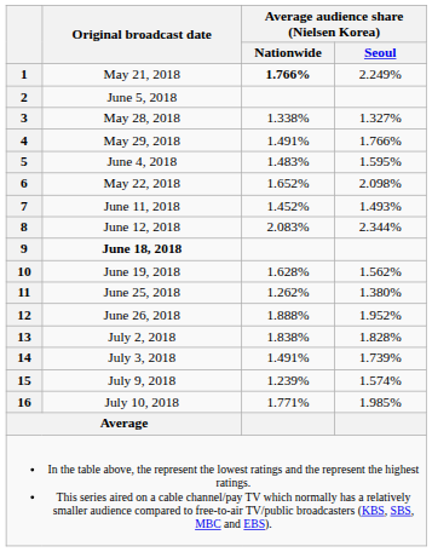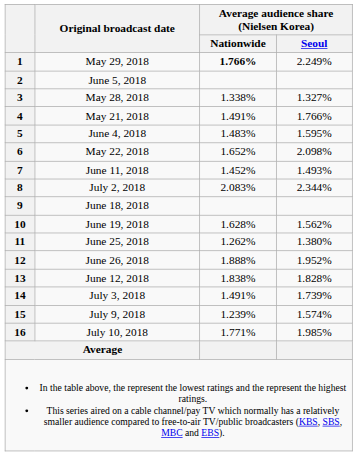 <table class="wikitable" style="text-align:center;max-width:490px; margin-left: auto; margin-right: auto; border: none;">
 <tr>
 </tr>
 <tr>
 <th rowspan="2"></th>
 <th rowspan="2">Original broadcast date</th>
 <th colspan="2">Average audience share<br>(Nielsen Korea)</th>
 </tr>
 <tr>
 <th width="100">Nationwide</th>
 <th width="100"><a href='#'>Seoul</a></th>
 </tr>
 <tr>
 <th>1</th>
-<td>May 21, 2018</td>
+<td>May 29, 2018</td>
 <td><strong>1.766%</strong></td>
 <td>2.249%</td>
 </tr>
 <tr>
 <th>2</th>
 <td>June 5, 2018</td>
 <td></td>
 <td></td>
 </tr>
 <tr>
 <th>3</th>
 <td>May 28, 2018</td>
 <td>1.338%</td>
 <td>1.327%</td>
 </tr>
 <tr>
 <th>4</th>
-<td>May 29, 2018</td>
+<td>May 21, 2018</td>
 <td>1.491%</td>
 <td>1.766%</td>
 </tr>
 <tr>
 <th>5</th>
 <td>June 4, 2018</td>
 <td>1.483%</td>
 <td>1.595%</td>
 </tr>
 <tr>
 <th>6</th>
 <td>May 22, 2018</td>
 <td>1.652%</td>
 <td>2.098%</td>
 </tr>
 <tr>
 <th>7</th>
 <td>June 11, 2018</td>
 <td>1.452%</td>
 <td>1.493%</td>
 </tr>
 <tr>
 <th>8</th>
-<td>June 12, 2018</td>
+<td>July 2, 2018</td>
 <td>2.083%</td>
 <td>2.344%</td>
 </tr>
 <tr>
 <th>9</th>
-<td><strong>June 18, 2018</strong></td>
+<td>June 18, 2018</td>
 <td></td>
 <td></td>
 </tr>
 <tr>
 <th>10</th>
 <td>June 19, 2018</td>
 <td>1.628%</td>
 <td>1.562%</td>
 </tr>
 <tr>
 <th>11</th>
 <td>June 25, 2018</td>
 <td>1.262%</td>
 <td>1.380%</td>
 </tr>
 <tr>
 <th>12</th>
 <td>June 26, 2018</td>
 <td>1.888%</td>
 <td>1.952%</td>
 </tr>
 <tr>
 <th>13</th>
-<td>July 2, 2018</td>
+<td>June 12, 2018</td>
 <td>1.838%</td>
 <td>1.828%</td>
 </tr>
 <tr>
 <th>14</th>
 <td>July 3, 2018</td>
 <td>1.491%</td>
 <td>1.739%</td>
 </tr>
 <tr>
 <th>15</th>
 <td>July 9, 2018</td>
 <td>1.239%</td>
 <td>1.574%</td>
 </tr>
 <tr>
 <th>16</th>
 <td>July 10, 2018</td>
 <td>1.771%</td>
 <td>1.985%</td>
 </tr>
 <tr>
 <th colspan="2">Average</th>
 <th></th>
 <th></th>
 </tr>
 <tr>
 <td colspan="4" style="font-size:85%"><br><ul><li>In the table above, the <strong></strong> represent the lowest ratings and the <strong></strong> represent the highest ratings.</li><li>This series aired on a cable channel/pay TV which normally has a relatively smaller audience compared to free-to-air TV/public broadcasters (<a href='#'>KBS</a>, <a href='#'>SBS</a>, <a href='#'>MBC</a> and <a href='#'>EBS</a>).</li></ul></td>
 </tr>
 </table>
